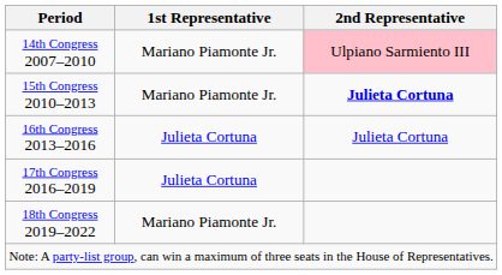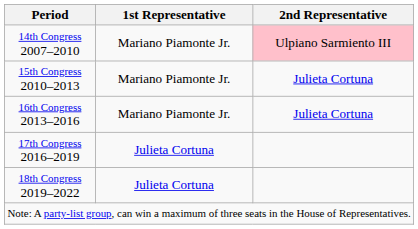 <table class="wikitable"; style="text-align:center">
 <tr>
 <th>Period</th>
 <th>1st Representative</th>
 <th>2nd Representative</th>
 </tr>
 <tr>
 <td><small><a href='#'>14th Congress</a></small><br>2007–2010</td>
 <td>Mariano Piamonte Jr.</td>
 <td style="background: pink;">Ulpiano Sarmiento III</td>
 </tr>
 <tr>
 <td><small><a href='#'>15th Congress</a></small><br>2010–2013</td>
 <td>Mariano Piamonte Jr.</td>
-<td><strong><a href='#'>Julieta Cortuna</a></strong></td>
+<td><a href='#'>Julieta Cortuna</a></td>
 </tr>
 <tr>
 <td><small><a href='#'>16th Congress</a></small><br>2013–2016</td>
-<td><a href='#'>Julieta Cortuna</a></td>
+<td>Mariano Piamonte Jr.</td>
 <td><a href='#'>Julieta Cortuna</a></td>
 </tr>
 <tr>
 <td><small><a href='#'>17th Congress</a></small><br>2016–2019</td>
 <td><a href='#'>Julieta Cortuna</a></td>
 <td></td>
 </tr>
 <tr>
 <td><small><a href='#'>18th Congress</a></small><br>2019–2022</td>
-<td>Mariano Piamonte Jr.</td>
+<td><a href='#'>Julieta Cortuna</a></td>
 <td></td>
 </tr>
 <tr>
 <td colspan=3><small>Note: A <a href='#'>party-list group</a>, can win a maximum of three seats in the House of Representatives.</small></td>
 </tr>
 </table>
